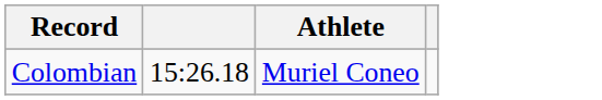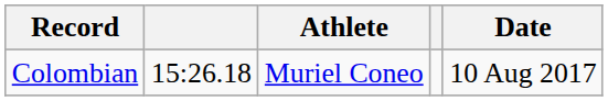 <table class="wikitable">
 <tr>
 <th>Record</th>
 <th></th>
 <th>Athlete</th>
 <th></th>
+<th>Date</th>
 </tr>
 <tr>
 <td><a href='#'>Colombian</a></td>
 <td>15:26.18</td>
 <td><a href='#'>Muriel Coneo</a></td>
 <td></td>
+<td align=right>10 Aug 2017</td>
 </tr>
 </table>
